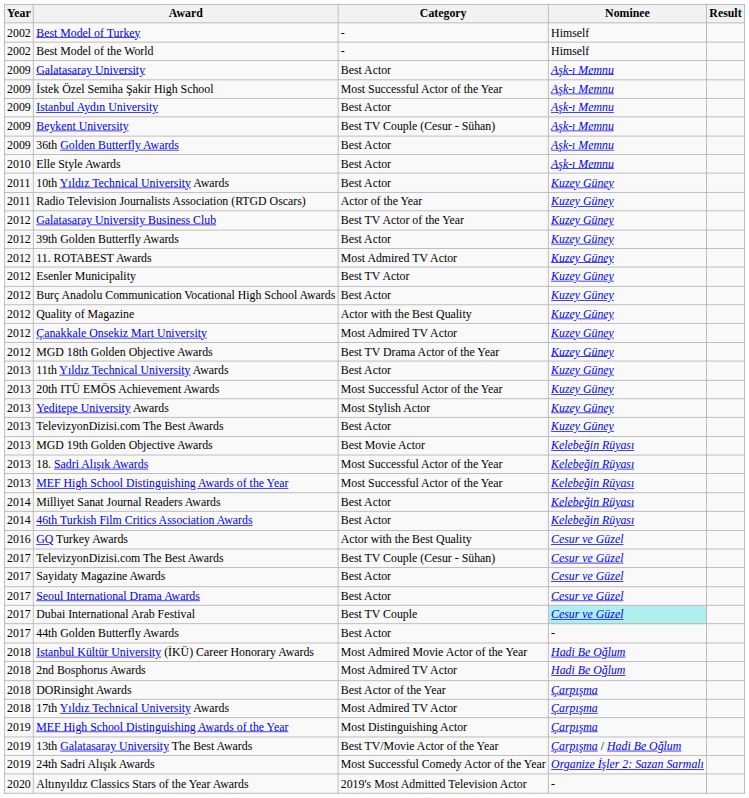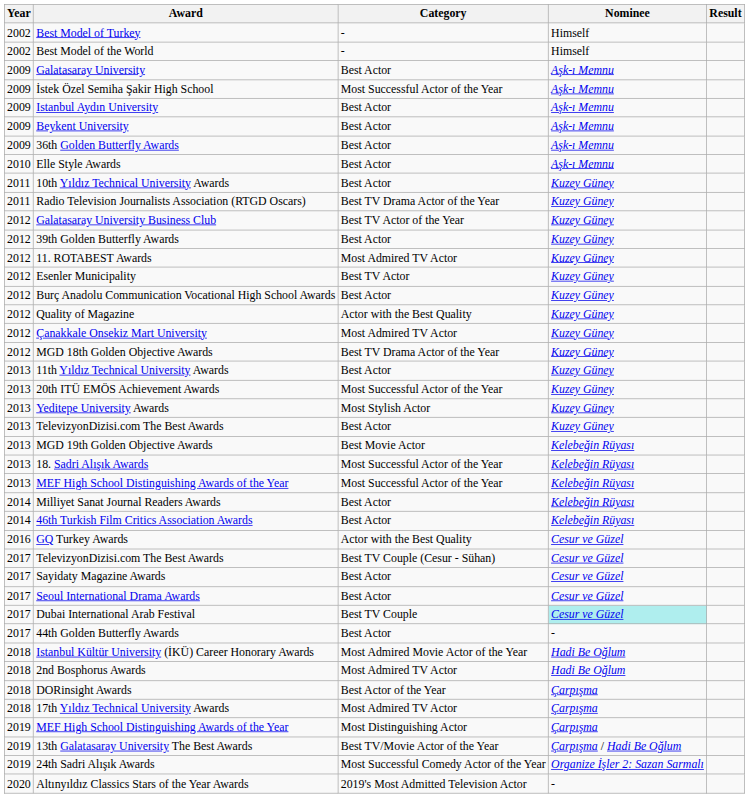 <table class="wikitable">
 <tr>
 <th>Year</th>
 <th>Award</th>
 <th>Category</th>
 <th>Nominee</th>
 <th>Result</th>
 </tr>
 <tr>
 <td>2002</td>
 <td><a href='#'>Best Model of Turkey</a></td>
 <td>-</td>
 <td>Himself</td>
 <td></td>
 </tr>
 <tr>
 <td>2002</td>
 <td>Best Model of the World</td>
 <td>-</td>
 <td>Himself</td>
 <td></td>
 </tr>
 <tr>
 <td>2009</td>
 <td><a href='#'>Galatasaray University</a></td>
 <td>Best Actor</td>
 <td><em><a href='#'>Aşk-ı Memnu</a></em></td>
 <td></td>
 </tr>
 <tr>
 <td>2009</td>
 <td>İstek Özel Semiha Şakir High School</td>
 <td>Most Successful Actor of the Year</td>
 <td><em><a href='#'>Aşk-ı Memnu</a></em></td>
 <td></td>
 </tr>
 <tr>
 <td>2009</td>
 <td><a href='#'>Istanbul Aydın University</a></td>
 <td>Best Actor</td>
 <td><em><a href='#'>Aşk-ı Memnu</a></em></td>
 <td></td>
 </tr>
 <tr>
 <td>2009</td>
 <td><a href='#'>Beykent University</a></td>
-<td>Best TV Couple (Cesur - Sühan)</td>
+<td>Best Actor</td>
 <td><em><a href='#'>Aşk-ı Memnu</a></em></td>
 <td></td>
 </tr>
 <tr>
 <td>2009</td>
 <td>36th <a href='#'>Golden Butterfly Awards</a></td>
 <td>Best Actor</td>
 <td><em><a href='#'>Aşk-ı Memnu</a></em></td>
 <td></td>
 </tr>
 <tr>
 <td>2010</td>
 <td>Elle Style Awards</td>
 <td>Best Actor</td>
 <td><em><a href='#'>Aşk-ı Memnu</a></em></td>
 <td></td>
 </tr>
 <tr>
 <td>2011</td>
 <td>10th <a href='#'>Yıldız Technical University</a> Awards</td>
 <td>Best Actor</td>
 <td><em><a href='#'>Kuzey Güney</a></em></td>
 <td></td>
 </tr>
 <tr>
 <td>2011</td>
 <td>Radio Television Journalists Association (RTGD Oscars)</td>
-<td>Actor of the Year</td>
+<td>Best TV Drama Actor of the Year</td>
 <td><em><a href='#'>Kuzey Güney</a></em></td>
 <td></td>
 </tr>
 <tr>
 <td>2012</td>
 <td><a href='#'>Galatasaray University Business Club</a></td>
 <td>Best TV Actor of the Year</td>
 <td><em><a href='#'>Kuzey Güney</a></em></td>
 <td></td>
 </tr>
 <tr>
 <td>2012</td>
 <td>39th Golden Butterfly Awards</td>
 <td>Best Actor</td>
 <td><em><a href='#'>Kuzey Güney</a></em></td>
 <td></td>
 </tr>
 <tr>
 <td>2012</td>
 <td>11. ROTABEST Awards</td>
 <td>Most Admired TV Actor</td>
 <td><em><a href='#'>Kuzey Güney</a></em></td>
 <td></td>
 </tr>
 <tr>
 <td>2012</td>
 <td>Esenler Municipality</td>
 <td>Best TV Actor</td>
 <td><em><a href='#'>Kuzey Güney</a></em></td>
 <td></td>
 </tr>
 <tr>
 <td>2012</td>
 <td>Burç Anadolu Communication Vocational High School Awards</td>
 <td>Best Actor</td>
 <td><em><a href='#'>Kuzey Güney</a></em></td>
 <td></td>
 </tr>
 <tr>
 <td>2012</td>
 <td>Quality of Magazine</td>
 <td>Actor with the Best Quality</td>
 <td><em><a href='#'>Kuzey Güney</a></em></td>
 <td></td>
 </tr>
 <tr>
 <td>2012</td>
 <td><a href='#'>Çanakkale Onsekiz Mart University</a></td>
 <td>Most Admired TV Actor</td>
 <td><em><a href='#'>Kuzey Güney</a></em></td>
 <td></td>
 </tr>
 <tr>
 <td>2012</td>
 <td>MGD 18th Golden Objective Awards</td>
 <td>Best TV Drama Actor of the Year</td>
 <td><em><a href='#'>Kuzey Güney</a></em></td>
 <td></td>
 </tr>
 <tr>
 <td>2013</td>
 <td>11th <a href='#'>Yıldız Technical University</a> Awards</td>
 <td>Best Actor</td>
 <td><em><a href='#'>Kuzey Güney</a></em></td>
 <td></td>
 </tr>
 <tr>
 <td>2013</td>
 <td>20th ITÜ EMÖS Achievement Awards</td>
 <td>Most Successful Actor of the Year</td>
 <td><em><a href='#'>Kuzey Güney</a></em></td>
 <td></td>
 </tr>
 <tr>
 <td>2013</td>
 <td><a href='#'>Yeditepe University</a> Awards</td>
 <td>Most Stylish Actor</td>
 <td><em><a href='#'>Kuzey Güney</a></em></td>
 <td></td>
 </tr>
 <tr>
 <td>2013</td>
 <td>TelevizyonDizisi.com The Best Awards</td>
 <td>Best Actor</td>
 <td><em><a href='#'>Kuzey Güney</a></em></td>
 <td></td>
 </tr>
 <tr>
 <td>2013</td>
 <td>MGD 19th Golden Objective Awards</td>
 <td>Best Movie Actor</td>
 <td><em><a href='#'>Kelebeğin Rüyası</a></em></td>
 <td></td>
 </tr>
 <tr>
 <td>2013</td>
 <td>18. <a href='#'>Sadri Alışık Awards</a></td>
 <td>Most Successful Actor of the Year</td>
 <td><em><a href='#'>Kelebeğin Rüyası</a></em></td>
 <td></td>
 </tr>
 <tr>
 <td>2013</td>
 <td><a href='#'>MEF High School Distinguishing Awards of the Year</a></td>
 <td>Most Successful Actor of the Year</td>
 <td><em><a href='#'>Kelebeğin Rüyası</a></em></td>
 <td></td>
 </tr>
 <tr>
 <td>2014</td>
 <td>Milliyet Sanat Journal Readers Awards</td>
 <td>Best Actor</td>
 <td><em><a href='#'>Kelebeğin Rüyası</a></em></td>
 <td></td>
 </tr>
 <tr>
 <td>2014</td>
 <td><a href='#'>46th Turkish Film Critics Association Awards</a></td>
 <td>Best Actor</td>
 <td><em><a href='#'>Kelebeğin Rüyası</a></em></td>
 <td></td>
 </tr>
 <tr>
 <td>2016</td>
 <td><a href='#'>GQ</a> Turkey Awards</td>
 <td>Actor with the Best Quality</td>
 <td><em><a href='#'>Cesur ve Güzel</a></em></td>
 <td></td>
 </tr>
 <tr>
 <td>2017</td>
 <td>TelevizyonDizisi.com The Best Awards</td>
 <td>Best TV Couple (Cesur - Sühan)</td>
 <td><em><a href='#'>Cesur ve Güzel</a></em></td>
 <td></td>
 </tr>
 <tr>
 <td>2017</td>
 <td>Sayidaty Magazine Awards</td>
 <td>Best Actor</td>
 <td><em><a href='#'>Cesur ve Güzel</a></em></td>
 <td></td>
 </tr>
 <tr>
 <td>2017</td>
 <td><a href='#'>Seoul International Drama Awards</a></td>
 <td>Best Actor</td>
 <td><em><a href='#'>Cesur ve Güzel</a></em></td>
 <td></td>
 </tr>
 <tr>
 <td>2017</td>
 <td>Dubai International Arab Festival</td>
 <td>Best TV Couple</td>
 <td style="background: paleturquoise;"><em><a href='#'>Cesur ve Güzel</a></em></td>
 <td></td>
 </tr>
 <tr>
 <td>2017</td>
 <td>44th Golden Butterfly Awards</td>
 <td>Best Actor</td>
 <td>-</td>
 <td></td>
 </tr>
 <tr>
 <td>2018</td>
 <td><a href='#'>Istanbul Kültür University</a> (İKÜ) Career Honorary Awards</td>
 <td>Most Admired Movie Actor of the Year</td>
 <td><em><a href='#'>Hadi Be Oğlum</a></em></td>
 <td></td>
 </tr>
 <tr>
 <td>2018</td>
 <td>2nd Bosphorus Awards</td>
 <td>Most Admired TV Actor</td>
 <td><em><a href='#'>Hadi Be Oğlum</a></em></td>
 <td></td>
 </tr>
 <tr>
 <td>2018</td>
 <td>DORinsight Awards</td>
 <td>Best Actor of the Year</td>
 <td><em><a href='#'>Çarpışma</a></em></td>
 <td></td>
 </tr>
 <tr>
 <td>2018</td>
 <td>17th <a href='#'>Yıldız Technical University</a> Awards</td>
 <td>Most Admired TV Actor</td>
 <td><em><a href='#'>Çarpışma</a></em></td>
 <td></td>
 </tr>
 <tr>
 <td>2019</td>
 <td><a href='#'>MEF High School Distinguishing Awards of the Year</a></td>
 <td>Most Distinguishing Actor</td>
 <td><em><a href='#'>Çarpışma</a></em></td>
 <td></td>
 </tr>
 <tr>
 <td>2019</td>
 <td>13th <a href='#'>Galatasaray University</a> The Best Awards</td>
 <td>Best TV/Movie Actor of the Year</td>
 <td><em><a href='#'>Çarpışma</a></em> / <em><a href='#'>Hadi Be Oğlum</a></em></td>
 <td></td>
 </tr>
 <tr>
 <td>2019</td>
 <td>24th Sadri Alışık Awards</td>
 <td>Most Successful Comedy Actor of the Year</td>
 <td><em><a href='#'>Organize İşler 2: Sazan Sarmalı</a></em></td>
 <td></td>
 </tr>
 <tr>
 <td>2020</td>
 <td>Altınyıldız Classics Stars of the Year Awards</td>
 <td>2019's Most Admitted Television Actor</td>
 <td>-</td>
 <td></td>
 </tr>
 </table>
